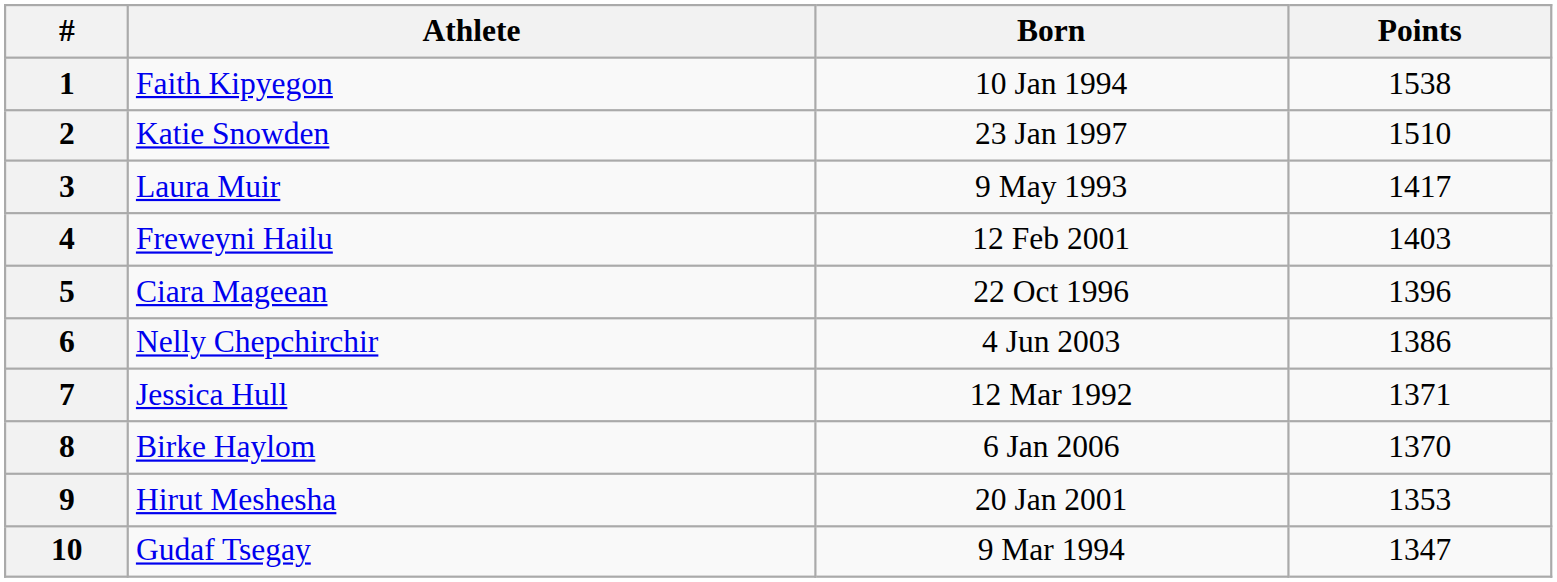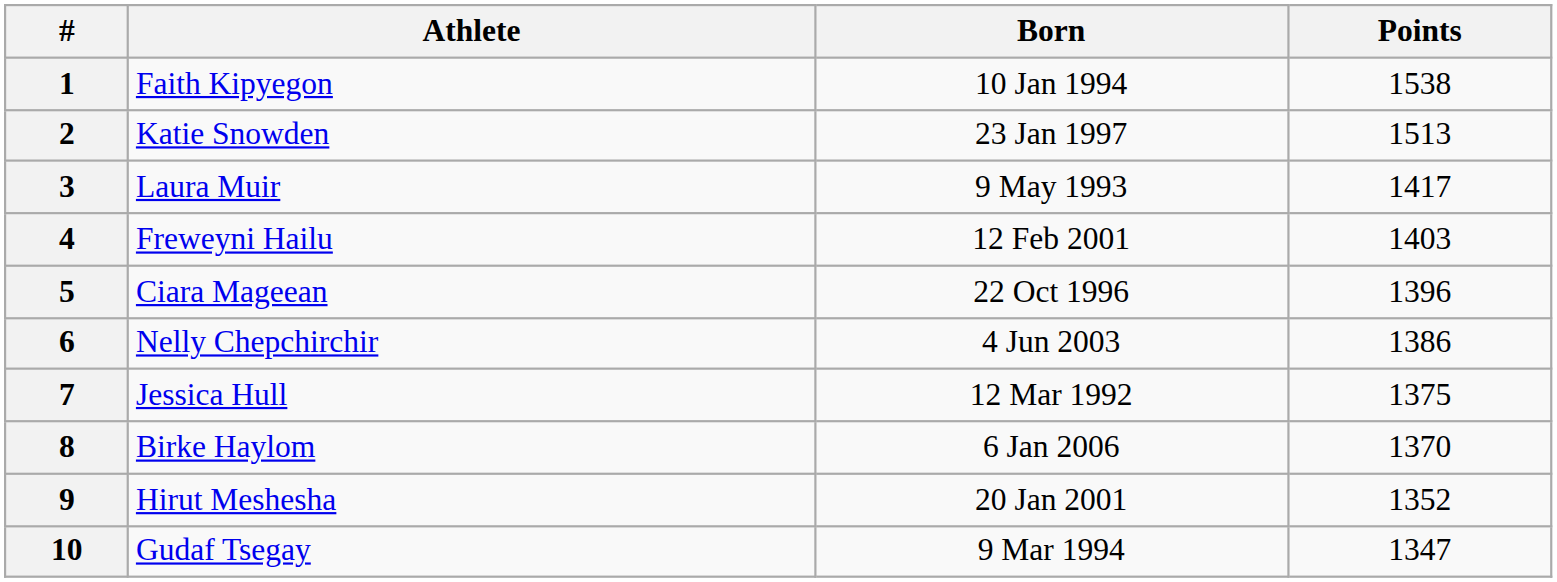 <table class="wikitable" width=80% style="font-size:90%; text-align:center;">
 <tr>
 <th>#</th>
 <th>Athlete</th>
 <th>Born</th>
 <th>Points</th>
 </tr>
 <tr>
 <th>1</th>
 <td align=left> <a href='#'>Faith Kipyegon</a></td>
 <td>10 Jan 1994</td>
 <td>1538</td>
 </tr>
 <tr>
 <th>2</th>
 <td align=left> <a href='#'>Katie Snowden</a></td>
 <td>23 Jan 1997</td>
-<td>1510</td>
+<td>1513</td>
 </tr>
 <tr>
 <th>3</th>
 <td align=left> <a href='#'>Laura Muir</a></td>
 <td>9 May 1993</td>
 <td>1417</td>
 </tr>
 <tr>
 <th>4</th>
 <td align=left> <a href='#'>Freweyni Hailu</a></td>
 <td>12 Feb 2001</td>
 <td>1403</td>
 </tr>
 <tr>
 <th>5</th>
 <td align=left> <a href='#'>Ciara Mageean</a></td>
 <td>22 Oct 1996</td>
 <td>1396</td>
 </tr>
 <tr>
 <th>6</th>
 <td align=left> <a href='#'>Nelly Chepchirchir</a></td>
 <td>4 Jun 2003</td>
 <td>1386</td>
 </tr>
 <tr>
 <th>7</th>
 <td align=left> <a href='#'>Jessica Hull</a></td>
 <td>12 Mar 1992</td>
-<td>1371</td>
+<td>1375</td>
 </tr>
 <tr>
 <th>8</th>
 <td align=left> <a href='#'>Birke Haylom</a></td>
 <td>6 Jan 2006</td>
 <td>1370</td>
 </tr>
 <tr>
 <th>9</th>
 <td align=left> <a href='#'>Hirut Meshesha</a></td>
 <td>20 Jan 2001</td>
-<td>1353</td>
+<td>1352</td>
 </tr>
 <tr>
 <th>10</th>
 <td align=left> <a href='#'>Gudaf Tsegay</a></td>
 <td>9 Mar 1994</td>
 <td>1347</td>
 </tr>
 </table>
